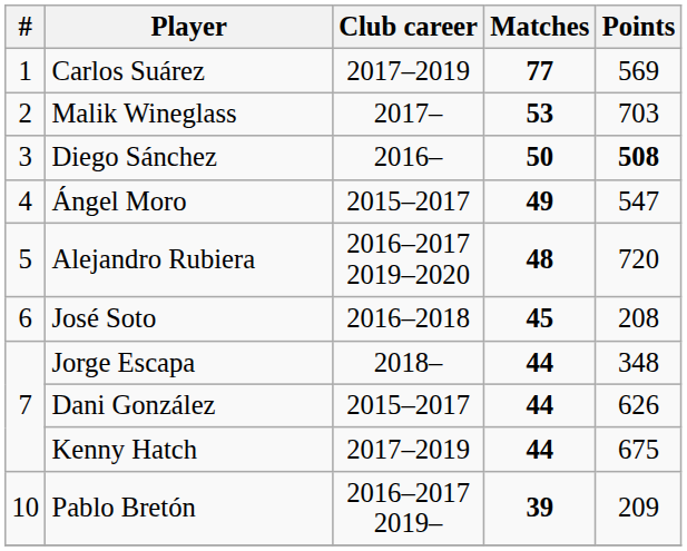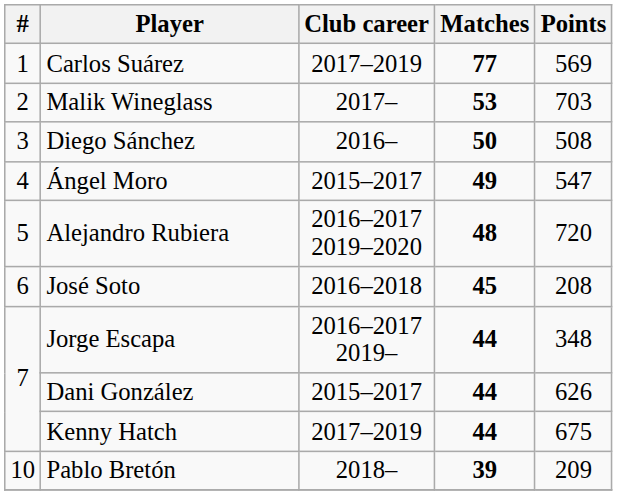 <table class="wikitable sortable" style="text-align:center;">
 <tr>
 <th>#</th>
 <th style="width:160px;">Player</th>
 <th>Club career</th>
 <th>Matches</th>
 <th>Points</th>
 </tr>
 <tr>
 <td>1</td>
 <td align=left> Carlos Suárez</td>
 <td>2017–2019</td>
 <td><strong>77</strong></td>
 <td>569</td>
 </tr>
 <tr>
 <td>2</td>
 <td align=left> Malik Wineglass</td>
 <td>2017–</td>
 <td><strong>53</strong></td>
 <td>703</td>
 </tr>
 <tr>
 <td>3</td>
 <td align=left> Diego Sánchez</td>
 <td>2016–</td>
 <td><strong>50</strong></td>
-<td><strong>508</strong></td>
+<td>508</td>
 </tr>
 <tr>
 <td>4</td>
 <td align=left> Ángel Moro</td>
 <td>2015–2017</td>
 <td><strong>49</strong></td>
 <td>547</td>
 </tr>
 <tr>
 <td>5</td>
 <td align=left> Alejandro Rubiera</td>
 <td>2016–2017<br>2019–2020</td>
 <td><strong>48</strong></td>
 <td>720</td>
 </tr>
 <tr>
 <td>6</td>
 <td align=left> José Soto</td>
 <td>2016–2018</td>
 <td><strong>45</strong></td>
 <td>208</td>
 </tr>
 <tr>
 <td rowspan=3>7</td>
 <td align=left> Jorge Escapa</td>
-<td>2018–</td>
+<td>2016–2017<br>2019–</td>
 <td><strong>44</strong></td>
 <td>348</td>
 </tr>
 <tr>
 <td align=left> Dani González</td>
 <td>2015–2017</td>
 <td><strong>44</strong></td>
 <td>626</td>
 </tr>
 <tr>
 <td align=left> Kenny Hatch</td>
 <td>2017–2019</td>
 <td><strong>44</strong></td>
 <td>675</td>
 </tr>
 <tr>
 <td>10</td>
 <td align=left> Pablo Bretón</td>
-<td>2016–2017<br>2019–</td>
+<td>2018–</td>
 <td><strong>39</strong></td>
 <td>209</td>
 </tr>
 <tr>
 </tr>
 </table>
